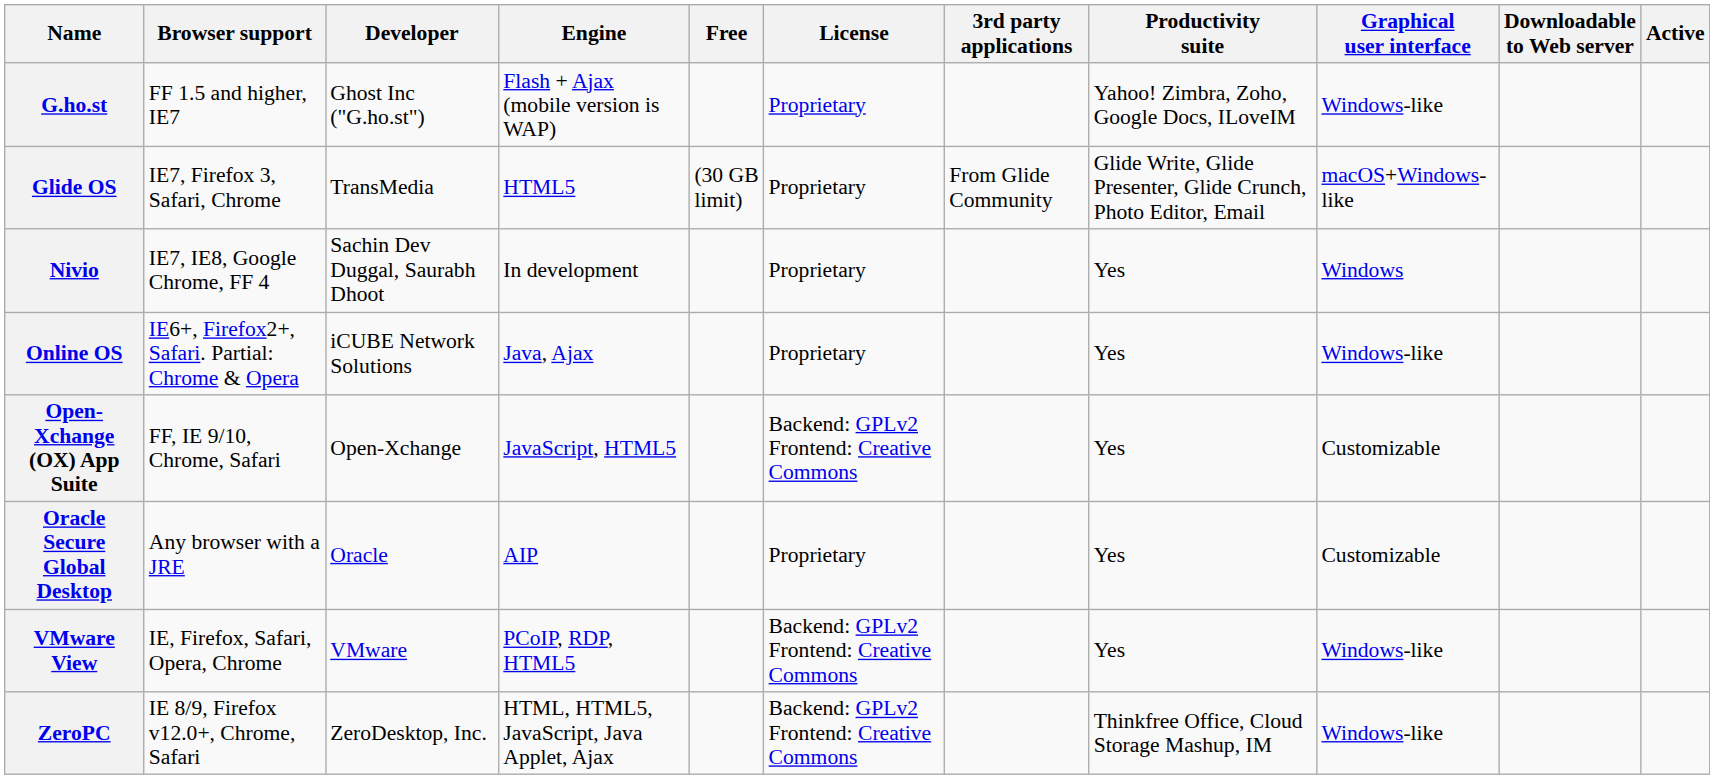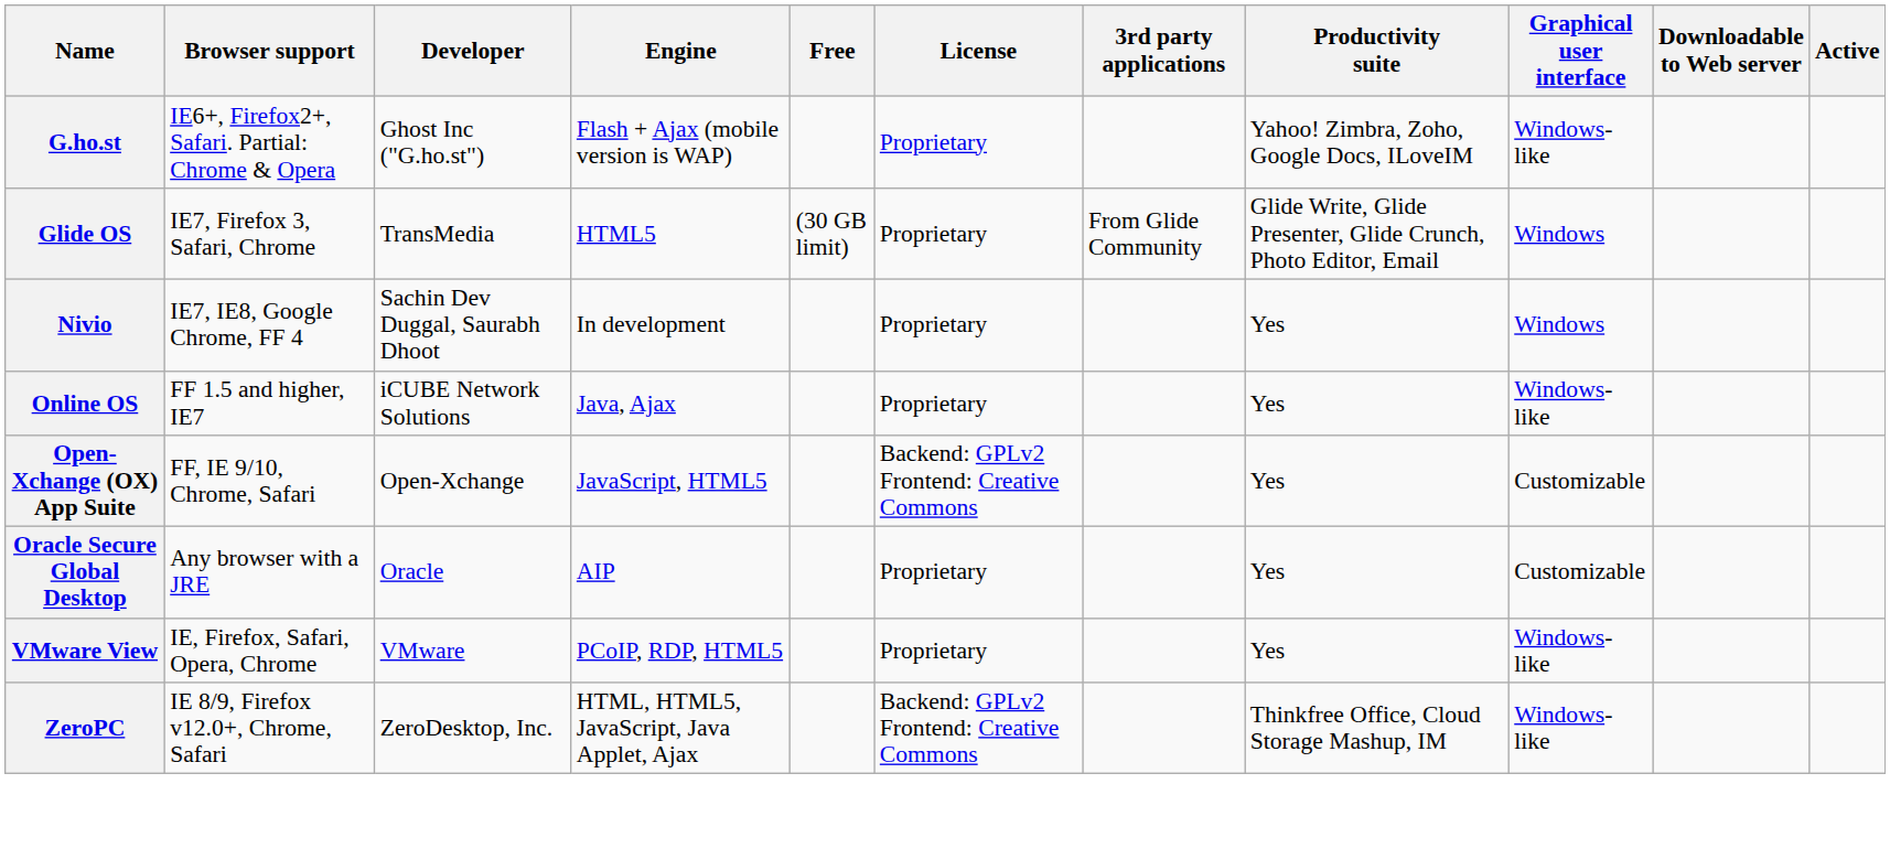 <table class="wikitable sortable" style="width: 100%">
 <tr>
 <th>Name</th>
 <th>Browser support</th>
 <th>Developer</th>
 <th>Engine</th>
 <th>Free</th>
 <th>License</th>
 <th>3rd party<br>applications</th>
 <th>Productivity<br>suite</th>
 <th><a href='#'>Graphical<br>user interface</a></th>
 <th>Downloadable<br>to Web server</th>
 <th>Active</th>
 </tr>
 <tr>
 <th><a href='#'>G.ho.st</a></th>
-<td>FF 1.5 and higher, IE7</td>
+<td><a href='#'>IE</a>6+, <a href='#'>Firefox</a>2+, <a href='#'>Safari</a>. Partial: <a href='#'>Chrome</a> & <a href='#'>Opera</a></td>
 <td>Ghost Inc ("G.ho.st")</td>
 <td><a href='#'>Flash</a> + <a href='#'>Ajax</a> (mobile version is WAP)</td>
 <td></td>
 <td><a href='#'>Proprietary</a></td>
 <td></td>
 <td>Yahoo! Zimbra, Zoho, Google Docs, ILoveIM</td>
 <td><a href='#'>Windows</a>-like</td>
 <td></td>
 <td></td>
 </tr>
 <tr>
 <th><a href='#'>Glide OS</a></th>
 <td>IE7, Firefox 3, Safari, Chrome</td>
 <td>TransMedia</td>
 <td><a href='#'>HTML5</a></td>
 <td> (30 GB limit)</td>
 <td>Proprietary</td>
 <td>From Glide Community</td>
 <td>Glide Write, Glide Presenter, Glide Crunch, Photo Editor, Email</td>
-<td><a href='#'>macOS</a>+<a href='#'>Windows</a>-like</td>
+<td><a href='#'>Windows</a></td>
 <td></td>
 <td></td>
 </tr>
 <tr>
 <th><a href='#'>Nivio</a></th>
 <td>IE7, IE8, Google Chrome, FF 4</td>
 <td>Sachin Dev Duggal, Saurabh Dhoot</td>
 <td>In development</td>
 <td></td>
 <td>Proprietary</td>
 <td></td>
 <td>Yes</td>
 <td><a href='#'>Windows</a></td>
 <td></td>
 <td></td>
 </tr>
 <tr>
 <th><a href='#'>Online OS</a></th>
-<td><a href='#'>IE</a>6+, <a href='#'>Firefox</a>2+, <a href='#'>Safari</a>. Partial: <a href='#'>Chrome</a> & <a href='#'>Opera</a></td>
+<td>FF 1.5 and higher, IE7</td>
 <td>iCUBE Network Solutions</td>
 <td><a href='#'>Java</a>, <a href='#'>Ajax</a></td>
 <td></td>
 <td>Proprietary</td>
 <td></td>
 <td>Yes</td>
 <td><a href='#'>Windows</a>-like</td>
 <td></td>
 <td></td>
 </tr>
 <tr>
 <th><a href='#'>Open-Xchange</a> (OX) App Suite</th>
 <td>FF, IE 9/10, Chrome, Safari</td>
 <td>Open-Xchange</td>
 <td><a href='#'>JavaScript</a>, <a href='#'>HTML5</a></td>
 <td></td>
 <td>Backend: <a href='#'>GPLv2</a> Frontend: <a href='#'>Creative Commons</a></td>
 <td></td>
 <td>Yes</td>
 <td>Customizable</td>
 <td></td>
 <td></td>
 </tr>
 <tr>
 <th><a href='#'>Oracle Secure Global Desktop</a></th>
 <td>Any browser with a <a href='#'>JRE</a></td>
 <td><a href='#'>Oracle</a></td>
 <td><a href='#'>AIP</a></td>
 <td></td>
 <td>Proprietary</td>
 <td></td>
 <td>Yes</td>
 <td>Customizable</td>
 <td></td>
 </tr>
 <tr>
 <th><a href='#'>VMware View</a></th>
 <td>IE, Firefox, Safari, Opera, Chrome</td>
 <td><a href='#'>VMware</a></td>
 <td><a href='#'>PCoIP</a>, <a href='#'>RDP</a>, <a href='#'>HTML5</a></td>
 <td></td>
-<td>Backend: <a href='#'>GPLv2</a> Frontend: <a href='#'>Creative Commons</a></td>
+<td>Proprietary</td>
 <td></td>
 <td>Yes</td>
 <td><a href='#'>Windows</a>-like</td>
 <td></td>
 <td></td>
 </tr>
 <tr>
 <th><a href='#'>ZeroPC</a></th>
 <td>IE 8/9, Firefox v12.0+, Chrome, Safari</td>
 <td>ZeroDesktop, Inc.</td>
 <td>HTML, HTML5, JavaScript, Java Applet, Ajax</td>
 <td></td>
 <td>Backend: <a href='#'>GPLv2</a> Frontend: <a href='#'>Creative Commons</a></td>
 <td></td>
 <td>Thinkfree Office, Cloud Storage Mashup, IM</td>
 <td><a href='#'>Windows</a>-like</td>
 <td></td>
 <td></td>
 </tr>
 </table>
